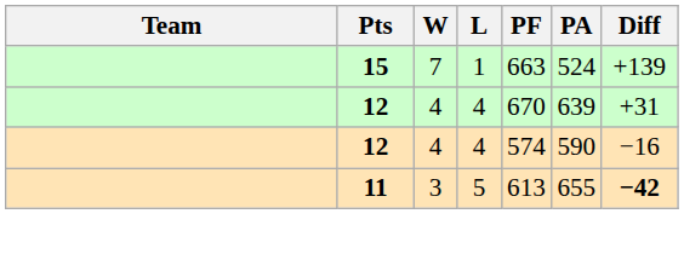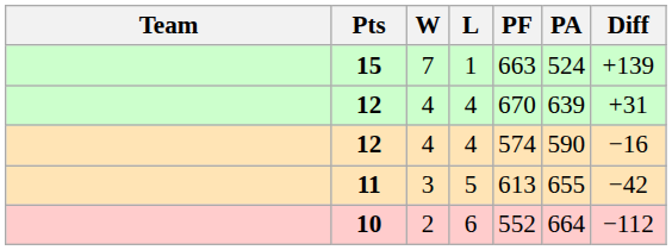 <table class=wikitable style="text-align:center">
 <tr>
 <th width=200>Team</th>
 <th width=40>Pts</th>
 <th width=20>W</th>
 <th width=20>L</th>
 <th width=20>PF</th>
 <th width=20>PA</th>
 <th width=40>Diff</th>
 </tr>
 <tr style="background:#cfc;">
 <td style="text-align:left"></td>
 <td><strong>15</strong></td>
 <td>7</td>
 <td>1</td>
 <td>663</td>
 <td>524</td>
 <td>+139</td>
 </tr>
 <tr style="background:#cfc;">
 <td style="text-align:left"></td>
 <td><strong>12</strong></td>
 <td>4</td>
 <td>4</td>
 <td>670</td>
 <td>639</td>
 <td>+31</td>
 </tr>
 <tr style="background:moccasin;">
 <td style="text-align:left"></td>
 <td><strong>12</strong></td>
 <td>4</td>
 <td>4</td>
 <td>574</td>
 <td>590</td>
 <td>−16</td>
 </tr>
 <tr style="background:moccasin;">
 <td style="text-align:left"></td>
 <td><strong>11</strong></td>
 <td>3</td>
 <td>5</td>
 <td>613</td>
 <td>655</td>
-<td><strong>−42</strong></td>
+<td>−42</td>
+</tr>
+<tr style="background:#fcc;">
+<td style="text-align:left"></td>
+<td><strong>10</strong></td>
+<td>2</td>
+<td>6</td>
+<td>552</td>
+<td>664</td>
+<td>−112</td>
 </tr>
 </table>
